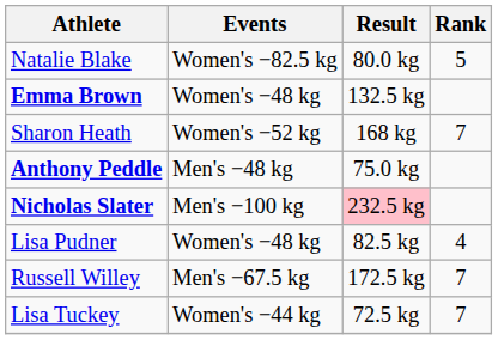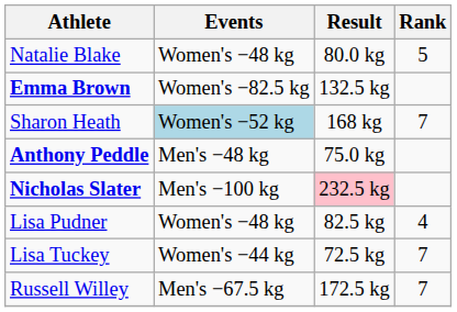 <table class=wikitable style="font-size:90%">
 <tr>
 <th>Athlete</th>
 <th>Events</th>
 <th>Result</th>
 <th>Rank<br></th>
 </tr>
 <tr>
 <td><a href='#'>Natalie Blake</a></td>
-<td>Women's −82.5 kg</td>
+<td>Women's −48 kg</td>
 <td align="center">80.0 kg</td>
 <td align="center">5</td>
 </tr>
 <tr>
 <td><strong><a href='#'>Emma Brown</a></strong></td>
-<td>Women's −48 kg</td>
+<td>Women's −82.5 kg</td>
 <td align="center">132.5 kg</td>
 <td align="center"></td>
 </tr>
 <tr>
 <td><a href='#'>Sharon Heath</a></td>
-<td>Women's −52 kg</td>
+<td style="background: lightblue;">Women's −52 kg</td>
 <td align="center">168 kg</td>
 <td align="center">7</td>
 </tr>
 <tr>
 <td><strong><a href='#'>Anthony Peddle</a></strong></td>
 <td>Men's −48 kg</td>
 <td align="center">75.0 kg</td>
 <td align="center"></td>
 </tr>
 <tr>
 <td><strong><a href='#'>Nicholas Slater</a></strong></td>
 <td>Men's −100 kg</td>
 <td align="center" style="background: pink;">232.5 kg</td>
 <td align="center"></td>
 </tr>
 <tr>
 <td><a href='#'>Lisa Pudner</a></td>
 <td>Women's −48 kg</td>
 <td align="center">82.5 kg</td>
 <td align="center">4</td>
 </tr>
 <tr>
+<td><a href='#'>Lisa Tuckey</a></td>
+<td>Women's −44 kg</td>
+<td align="center">72.5 kg</td>
+<td align="center">7</td>
+</tr>
+<tr>
 <td><a href='#'>Russell Willey</a></td>
 <td>Men's −67.5 kg</td>
 <td align="center">172.5 kg</td>
 <td align="center">7</td>
 </tr>
 <tr>
-<td><a href='#'>Lisa Tuckey</a></td>
-<td>Women's −44 kg</td>
-<td align="center">72.5 kg</td>
-<td align="center">7</td>
-</tr>
-<tr>
 </tr>
 </table>
